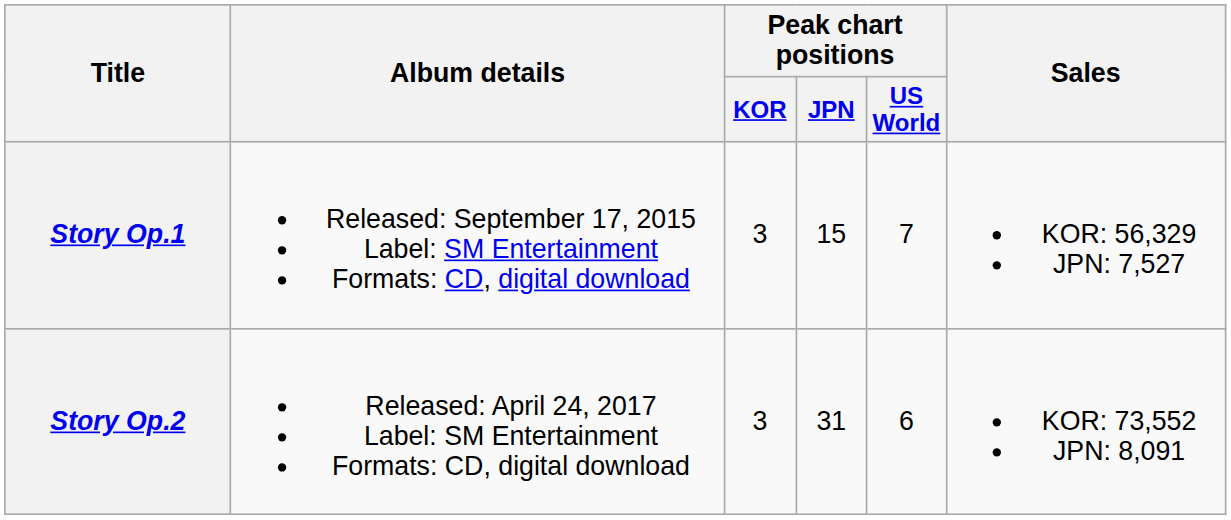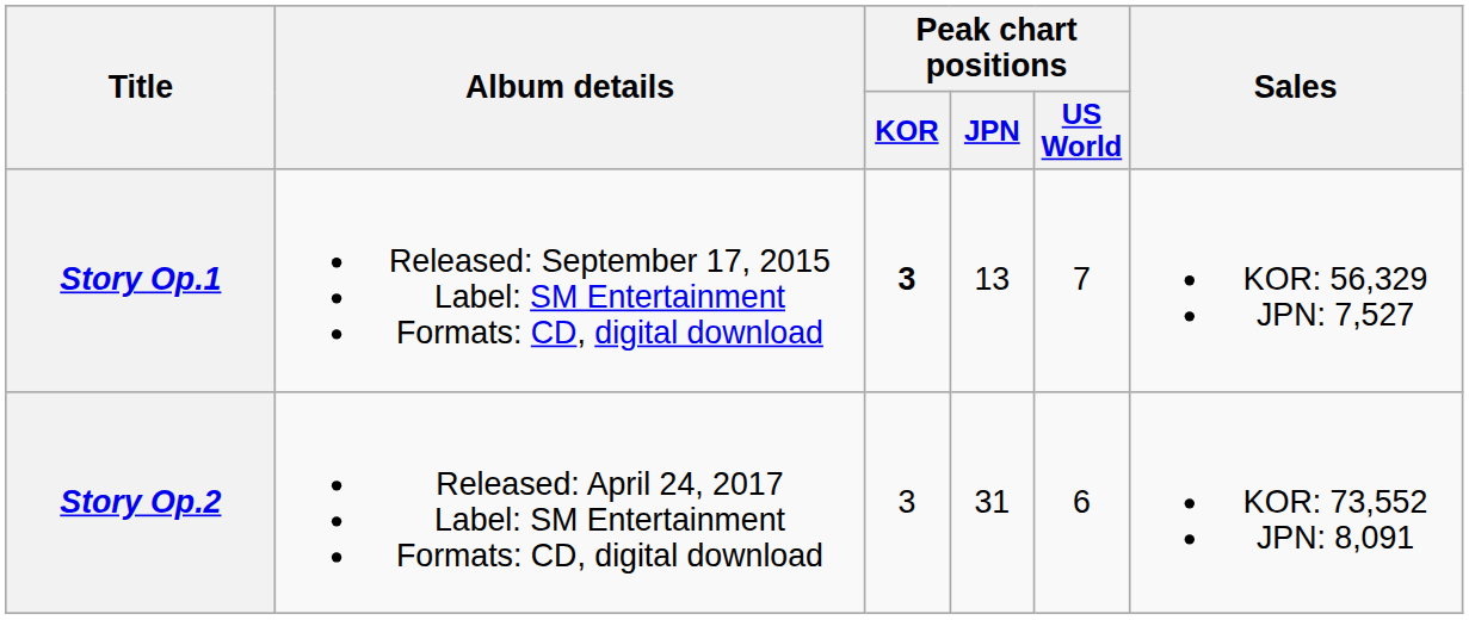 <table class="wikitable plainrowheaders" style="text-align:center;">
 <tr>
 <th scope="col" rowspan="2" style="width:8em;">Title</th>
 <th scope="col" rowspan="2" style="width:18em;">Album details</th>
 <th scope="col" colspan="3">Peak chart positions</th>
 <th scope="col" rowspan="2" style="width:10em;">Sales</th>
 </tr>
 <tr>
 <th style="width:2.5em; font-size:90%"><a href='#'>KOR</a><br></th>
 <th style="width:2.5em; font-size:90%"><a href='#'>JPN</a><br></th>
 <th style="width:2.5em; font-size:90%"><a href='#'>US<br>World</a><br></th>
 </tr>
 <tr>
 <th scope="row"><em><a href='#'>Story Op.1</a></em></th>
 <td><br><ul><li>Released: September 17, 2015</li><li>Label: <a href='#'>SM Entertainment</a></li><li>Formats: <a href='#'>CD</a>, <a href='#'>digital download</a></li></ul></td>
-<td>3</td>
-<td>15</td>
+<td><strong>3</strong></td>
+<td>13</td>
 <td>7</td>
 <td><br><ul><li>KOR: 56,329</li><li>JPN: 7,527</li></ul></td>
 </tr>
 <tr>
 <th scope="row"><em><a href='#'>Story Op.2</a></em></th>
 <td><br><ul><li>Released: April 24, 2017</li><li>Label: SM Entertainment</li><li>Formats: CD, digital download</li></ul></td>
 <td>3</td>
 <td>31</td>
 <td>6</td>
 <td><br><ul><li>KOR: 73,552</li><li>JPN: 8,091</li></ul></td>
 </tr>
 </table>
